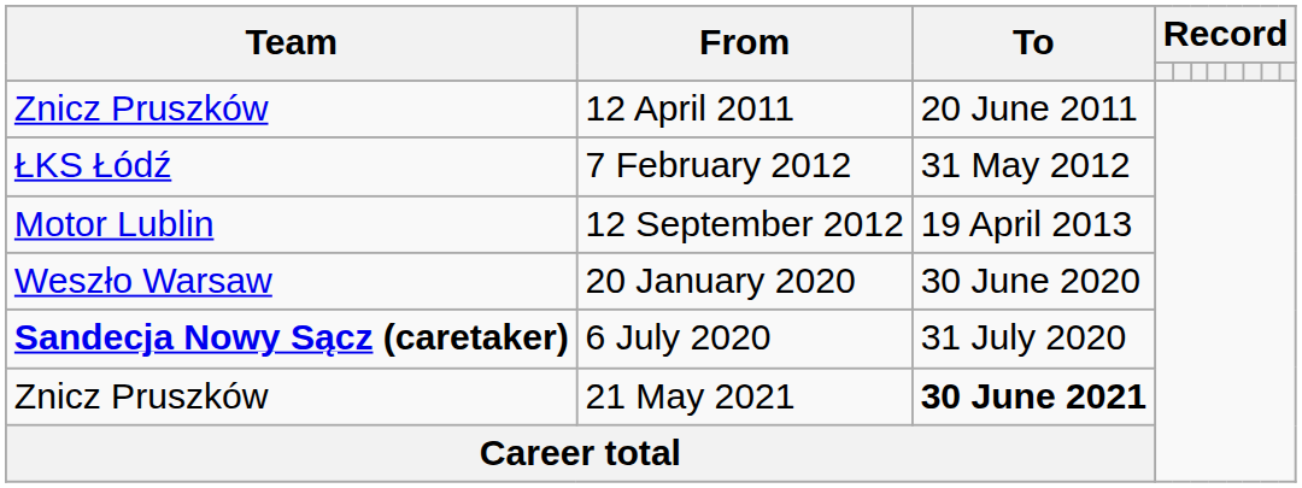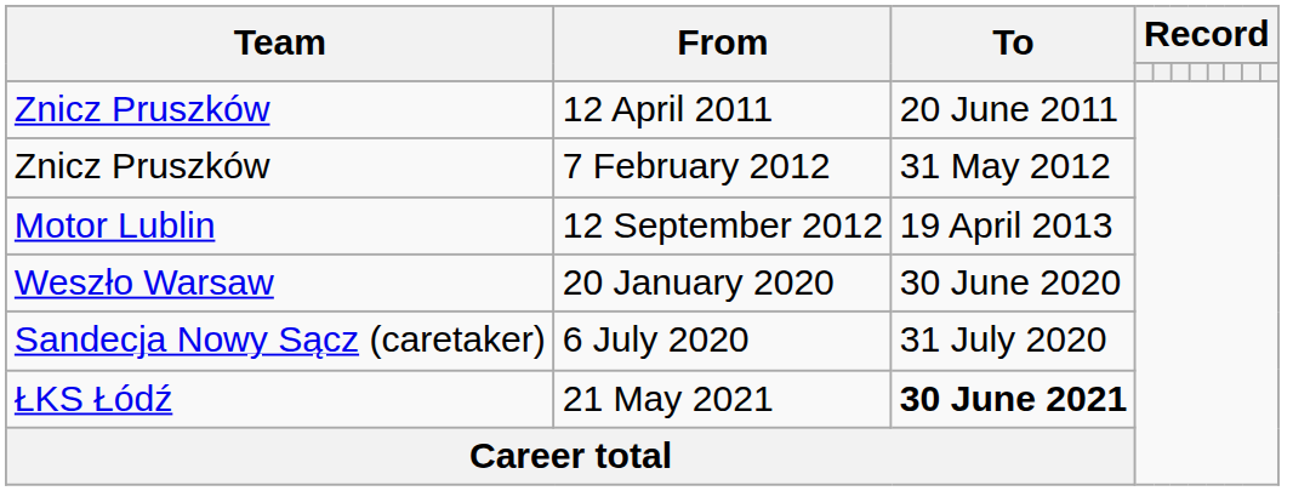 <table class="wikitable" style="text-align: center">
 <tr>
 <th rowspan="2">Team</th>
 <th rowspan="2">From</th>
 <th rowspan="2">To</th>
 <th colspan="8">Record</th>
 </tr>
 <tr>
 <th></th>
 <th></th>
 <th></th>
 <th></th>
 <th></th>
 <th></th>
 <th></th>
 <th></th>
 </tr>
 <tr>
 <td align=left><a href='#'>Znicz Pruszków</a></td>
 <td align=left>12 April 2011</td>
 <td align=left>20 June 2011<br></td>
 </tr>
 <tr>
-<td align=left><a href='#'>ŁKS Łódź</a></td>
+<td align=left>Znicz Pruszków</td>
 <td align=left>7 February 2012</td>
 <td align=left>31 May 2012<br></td>
 </tr>
 <tr>
 <td align=left><a href='#'>Motor Lublin</a></td>
 <td align=left>12 September 2012</td>
 <td align=left>19 April 2013<br></td>
 </tr>
 <tr>
 <td align=left><a href='#'>Weszło Warsaw</a></td>
 <td align=left>20 January 2020</td>
 <td align=left>30 June 2020<br></td>
 </tr>
 <tr>
-<td align=left><strong><a href='#'>Sandecja Nowy Sącz</a> (caretaker)</strong></td>
+<td align=left><a href='#'>Sandecja Nowy Sącz</a> (caretaker)</td>
 <td align=left>6 July 2020</td>
 <td align=left>31 July 2020<br></td>
 </tr>
 <tr>
-<td align=left>Znicz Pruszków</td>
+<td align=left><a href='#'>ŁKS Łódź</a></td>
 <td align=left>21 May 2021</td>
 <td align=left><strong>30 June 2021<br></strong></td>
 </tr>
 <tr>
 <th colspan="3">Career total<br></th>
 </tr>
 </table>
